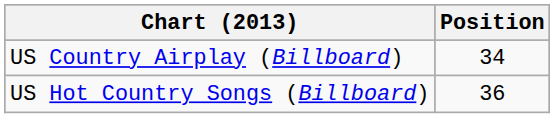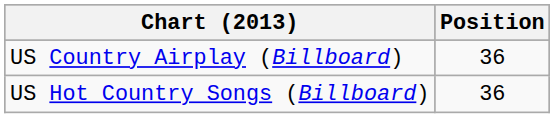 <table class="wikitable sortable">
 <tr>
 <th scope="col">Chart (2013)</th>
 <th scope="col">Position</th>
 </tr>
 <tr>
 <td>US <a href='#'>Country Airplay</a> (<em><a href='#'>Billboard</a></em>)</td>
-<td style="text-align:center;">34</td>
+<td style="text-align:center;">36</td>
 </tr>
 <tr>
 <td>US <a href='#'>Hot Country Songs</a> (<em><a href='#'>Billboard</a></em>)</td>
 <td style="text-align:center;">36</td>
 </tr>
 </table>
